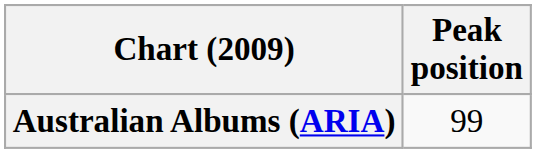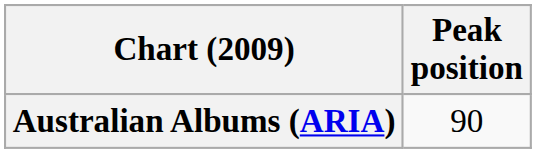 <table class="wikitable plainrowheaders">
 <tr>
 <th scope="col">Chart (2009)</th>
 <th scope="col">Peak<br>position</th>
 </tr>
 <tr>
 <th scope="row">Australian Albums (<a href='#'>ARIA</a>)</th>
-<td align="center">99</td>
+<td align="center">90</td>
 </tr>
 </table>
